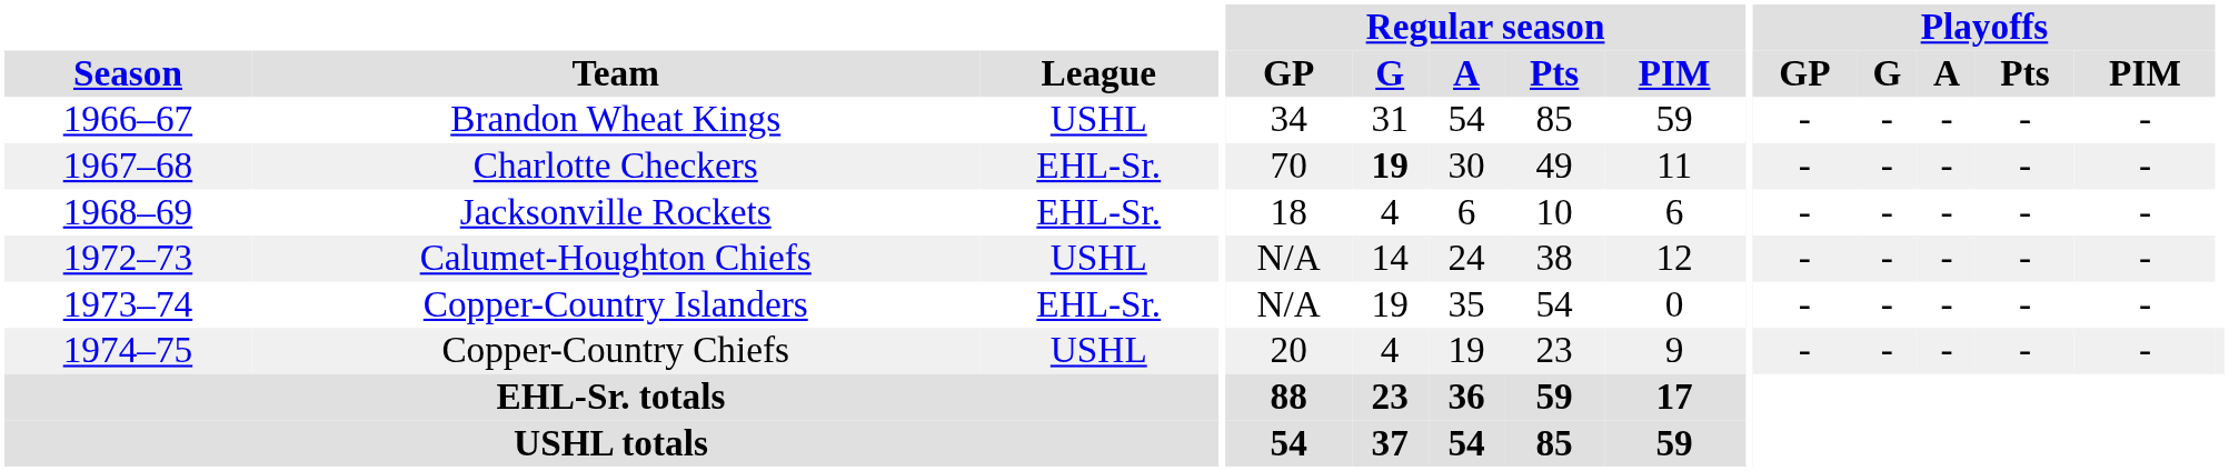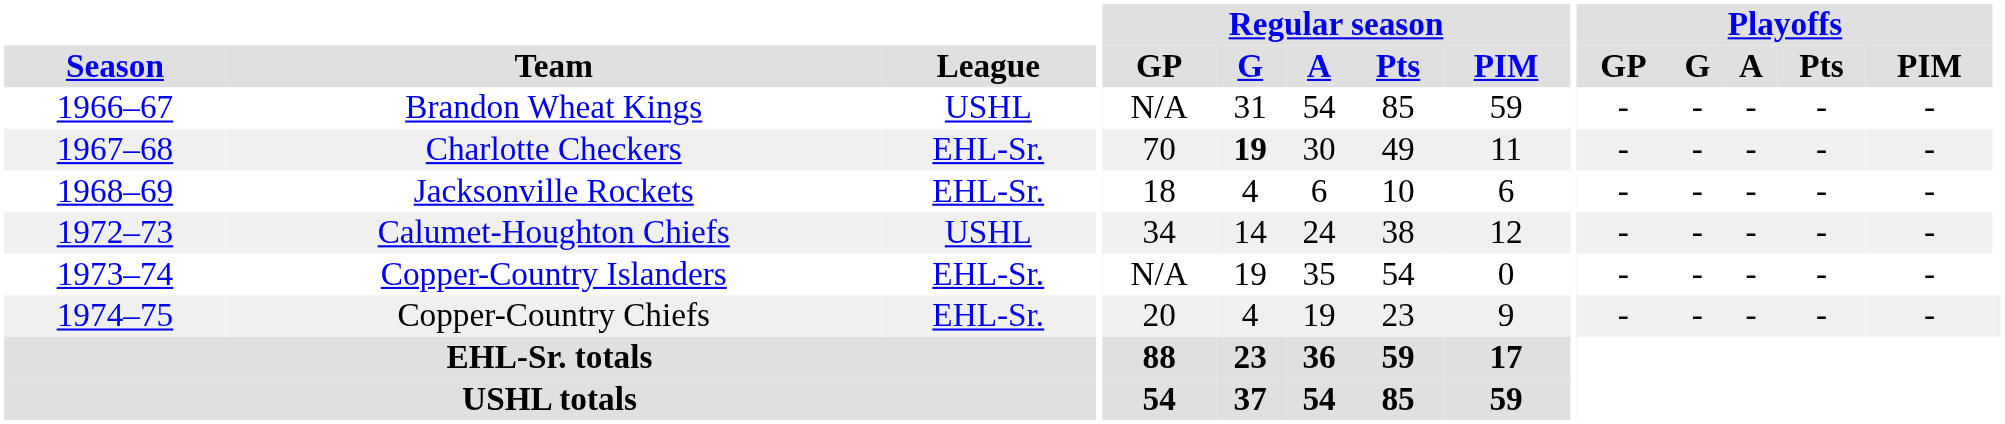 <table border="0" cellpadding="1" cellspacing="0" style="text-align:center; width:60em">
 <tr bgcolor="#e0e0e0">
 <th colspan="3" bgcolor="#ffffff"></th>
 <th rowspan="103" bgcolor="#ffffff"></th>
 <th colspan="5"><a href='#'>Regular season</a></th>
 <th rowspan="103" bgcolor="#ffffff"></th>
 <th colspan="5"><a href='#'>Playoffs</a></th>
 </tr>
 <tr bgcolor="#e0e0e0">
 <th><a href='#'>Season</a></th>
 <th>Team</th>
 <th>League</th>
 <th>GP</th>
 <th><a href='#'>G</a></th>
 <th><a href='#'>A</a></th>
 <th><a href='#'>Pts</a></th>
 <th><a href='#'>PIM</a></th>
 <th>GP</th>
 <th>G</th>
 <th>A</th>
 <th>Pts</th>
 <th>PIM</th>
 </tr>
 <tr ALIGN="center">
 <td><a href='#'>1966–67</a></td>
 <td><a href='#'>Brandon Wheat Kings</a></td>
 <td><a href='#'>USHL</a></td>
-<td>34</td>
+<td>N/A</td>
 <td>31</td>
 <td>54</td>
 <td>85</td>
 <td>59</td>
 <td>-</td>
 <td>-</td>
 <td>-</td>
 <td>-</td>
 <td>-</td>
 </tr>
 <tr ALIGN="center" bgcolor="#f0f0f0">
 <td><a href='#'>1967–68</a></td>
 <td><a href='#'>Charlotte Checkers</a></td>
 <td><a href='#'>EHL-Sr.</a></td>
 <td>70</td>
 <td><strong>19</strong></td>
 <td>30</td>
 <td>49</td>
 <td>11</td>
 <td>-</td>
 <td>-</td>
 <td>-</td>
 <td>-</td>
 <td>-</td>
 </tr>
 <tr ALIGN="center">
 <td><a href='#'>1968–69</a></td>
 <td><a href='#'>Jacksonville Rockets</a></td>
 <td><a href='#'>EHL-Sr.</a></td>
 <td>18</td>
 <td>4</td>
 <td>6</td>
 <td>10</td>
 <td>6</td>
 <td>-</td>
 <td>-</td>
 <td>-</td>
 <td>-</td>
 <td>-</td>
 </tr>
 <tr ALIGN="center" bgcolor="#f0f0f0">
 <td><a href='#'>1972–73</a></td>
 <td><a href='#'>Calumet-Houghton Chiefs</a></td>
 <td><a href='#'>USHL</a></td>
-<td>N/A</td>
+<td>34</td>
 <td>14</td>
 <td>24</td>
 <td>38</td>
 <td>12</td>
 <td>-</td>
 <td>-</td>
 <td>-</td>
 <td>-</td>
 <td>-</td>
 </tr>
 <tr ALIGN="center">
 <td><a href='#'>1973–74</a></td>
 <td><a href='#'>Copper-Country Islanders</a></td>
 <td><a href='#'>EHL-Sr.</a></td>
 <td>N/A</td>
 <td>19</td>
 <td>35</td>
 <td>54</td>
 <td>0</td>
 <td>-</td>
 <td>-</td>
 <td>-</td>
 <td>-</td>
 <td>-</td>
 </tr>
 <tr ALIGN="center" bgcolor="#f0f0f0">
 <td><a href='#'>1974–75</a></td>
 <td>Copper-Country Chiefs</td>
-<td><a href='#'>USHL</a></td>
+<td><a href='#'>EHL-Sr.</a></td>
 <td>20</td>
 <td>4</td>
 <td>19</td>
 <td>23</td>
 <td>9</td>
 <td>-</td>
 <td>-</td>
 <td>-</td>
 <td>-</td>
 <td>-</td>
 <td></td>
 </tr>
 <tr ALIGN="center" bgcolor="#e0e0e0">
 <th colspan="3">EHL-Sr. totals</th>
 <th>88</th>
 <th>23</th>
 <th>36</th>
 <th>59</th>
 <th>17</th>
 </tr>
 <tr>
 </tr>
 <tr>
 </tr>
 <tr>
 </tr>
 <tr>
 </tr>
 <tr>
 </tr>
 <tr ALIGN="center" bgcolor="#e0e0e0">
 <th colspan="3">USHL totals</th>
 <th>54</th>
 <th>37</th>
 <th>54</th>
 <th>85</th>
 <th>59</th>
 </tr>
 <tr>
 </tr>
 <tr>
 </tr>
 <tr>
 </tr>
 <tr>
 </tr>
 <tr>
 </tr>
 </table>
